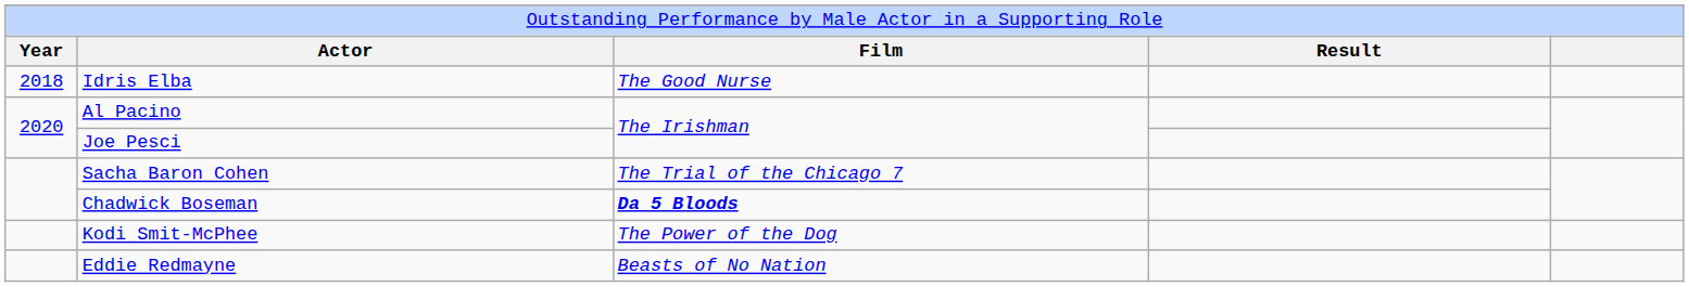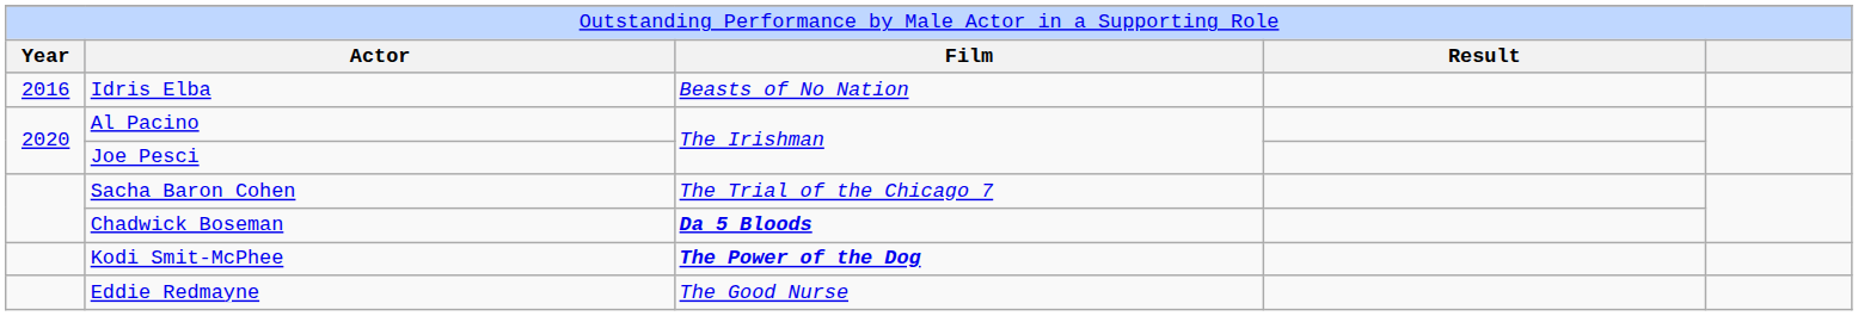 <table class="wikitable plainrowheaders" style="font-size: 90%" width=85%>
 <tr>
 </tr>
 <tr ---- bgcolor="#bfd7ff">
 <td colspan=6 align=center><a href='#'>Outstanding Performance by Male Actor in a Supporting Role</a></td>
 </tr>
 <tr ---- bgcolor="#ebf5ff">
 <th scope="col" style="width:2%;">Year</th>
 <th scope="col" style="width:20%;">Actor</th>
 <th scope="col" style="width:20%;">Film</th>
 <th scope="col" style="width:15%;">Result</th>
 <th scope="col" class="unsortable" style="width:5%;"></th>
 </tr>
 <tr>
-<td style="text-align: center;"><a href='#'>2018</a></td>
+<td style="text-align: center;"><a href='#'>2016</a></td>
 <td><a href='#'>Idris Elba</a></td>
-<td><em><a href='#'>The Good Nurse</a></em></td>
+<td><em><a href='#'>Beasts of No Nation</a></em></td>
 <td></td>
 <td style="text-align: center;"></td>
 </tr>
 <tr>
 <td rowspan=2 style="text-align: center;"><a href='#'>2020</a></td>
 <td><a href='#'>Al Pacino</a></td>
 <td rowspan=2><em><a href='#'>The Irishman</a></em></td>
 <td></td>
 <td rowspan=2 style="text-align: center;"></td>
 </tr>
 <tr>
 <td><a href='#'>Joe Pesci</a></td>
 <td></td>
 </tr>
 <tr>
 <td rowspan="2"></td>
 <td><a href='#'>Sacha Baron Cohen</a></td>
 <td><em><a href='#'>The Trial of the Chicago 7</a></em></td>
 <td></td>
 <td align="center" rowspan="2"></td>
 </tr>
 <tr>
 <td><a href='#'>Chadwick Boseman</a></td>
 <td><strong><em><a href='#'>Da 5 Bloods</a></em></strong></td>
 <td></td>
 </tr>
 <tr>
 <td></td>
 <td><a href='#'>Kodi Smit-McPhee</a></td>
-<td><em><a href='#'>The Power of the Dog</a></em></td>
+<td><strong><em><a href='#'>The Power of the Dog</a></em></strong></td>
 <td></td>
 <td align="center"></td>
 </tr>
 <tr>
 <td></td>
 <td><a href='#'>Eddie Redmayne</a></td>
-<td><em><a href='#'>Beasts of No Nation</a></em></td>
+<td><em><a href='#'>The Good Nurse</a></em></td>
 <td></td>
 <td align=center></td>
 </tr>
 </table>
